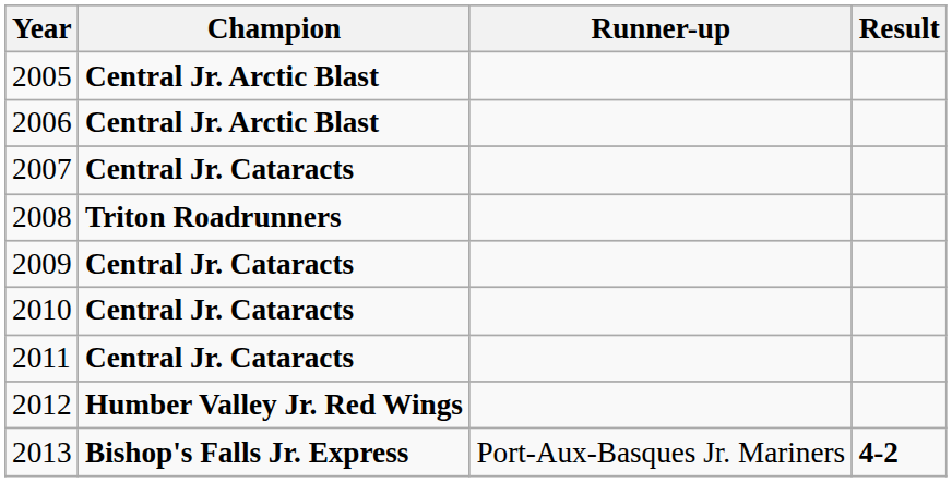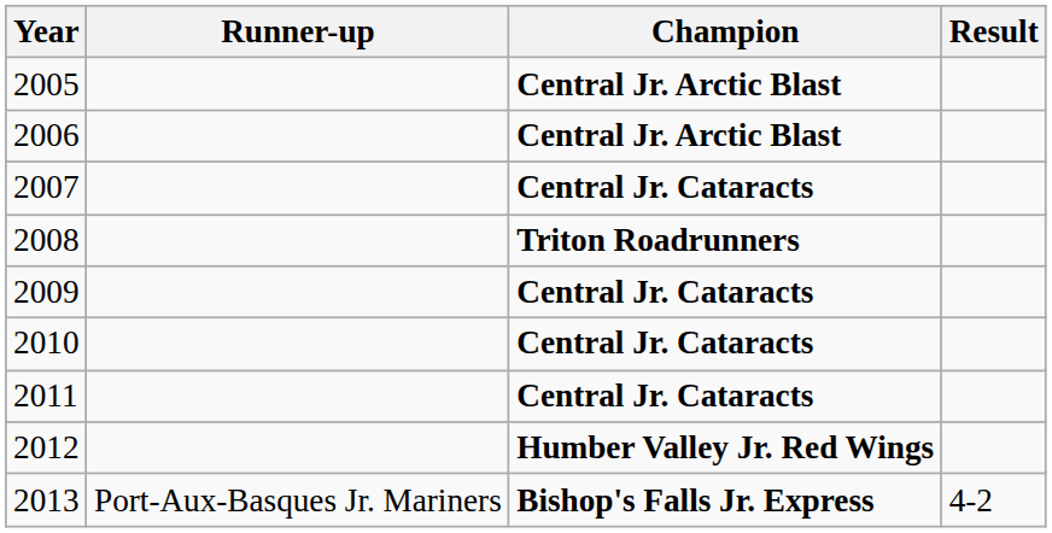 <table class="wikitable">
 <tr>
 <th>Year</th>
+<th>Runner-up</th>
 <th>Champion</th>
-<th>Runner-up</th>
 <th>Result</th>
 </tr>
 <tr>
 <td>2005</td>
+<td></td>
 <td><strong>Central Jr. Arctic Blast</strong></td>
-<td></td>
 <td></td>
 </tr>
 <tr>
 <td>2006</td>
+<td></td>
 <td><strong>Central Jr. Arctic Blast</strong></td>
-<td></td>
 <td></td>
 </tr>
 <tr>
 <td>2007</td>
+<td></td>
 <td><strong>Central Jr. Cataracts</strong></td>
-<td></td>
 <td></td>
 </tr>
 <tr>
 <td>2008</td>
+<td></td>
 <td><strong>Triton Roadrunners</strong></td>
-<td></td>
 <td></td>
 </tr>
 <tr>
 <td>2009</td>
+<td></td>
 <td><strong>Central Jr. Cataracts</strong></td>
-<td></td>
 <td></td>
 </tr>
 <tr>
 <td>2010</td>
+<td></td>
 <td><strong>Central Jr. Cataracts</strong></td>
-<td></td>
 <td></td>
 </tr>
 <tr>
 <td>2011</td>
+<td></td>
 <td><strong>Central Jr. Cataracts</strong></td>
-<td></td>
 <td></td>
 </tr>
 <tr>
 <td>2012</td>
+<td></td>
 <td><strong>Humber Valley Jr. Red Wings</strong></td>
-<td></td>
 <td></td>
 </tr>
 <tr>
 <td>2013</td>
+<td>Port-Aux-Basques Jr. Mariners</td>
 <td><strong>Bishop's Falls Jr. Express</strong></td>
-<td>Port-Aux-Basques Jr. Mariners</td>
-<td><strong>4-2</strong></td>
+<td>4-2</td>
 </tr>
 </table>
